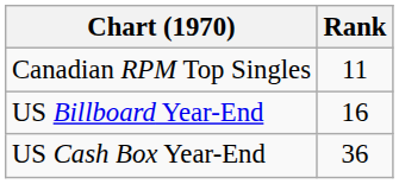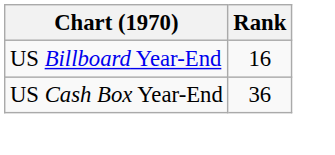 <table class="wikitable sortable">
 <tr>
 <th align="left">Chart (1970)</th>
 <th style="text-align:center;">Rank</th>
-</tr>
-<tr>
-<td>Canadian <em>RPM</em> Top Singles</td>
-<td style="text-align:center;">11</td>
 </tr>
 <tr>
 <td>US <a href='#'><em>Billboard</em> Year-End</a></td>
 <td style="text-align:center;">16</td>
 </tr>
 <tr>
 <td>US <em>Cash Box</em> Year-End</td>
 <td style="text-align:center;">36</td>
 </tr>
 </table>
